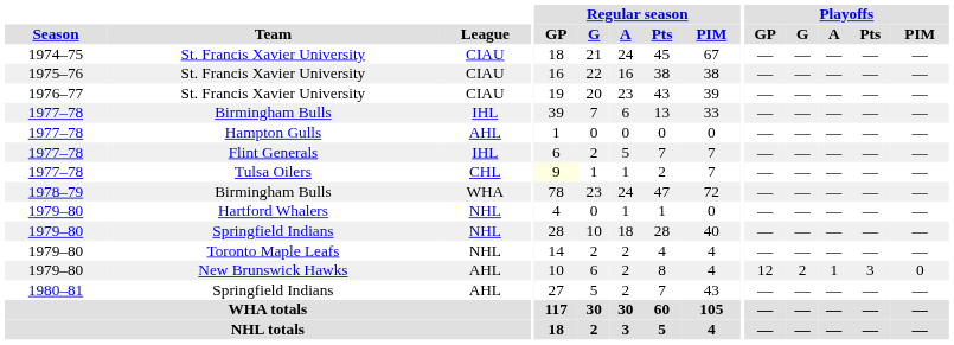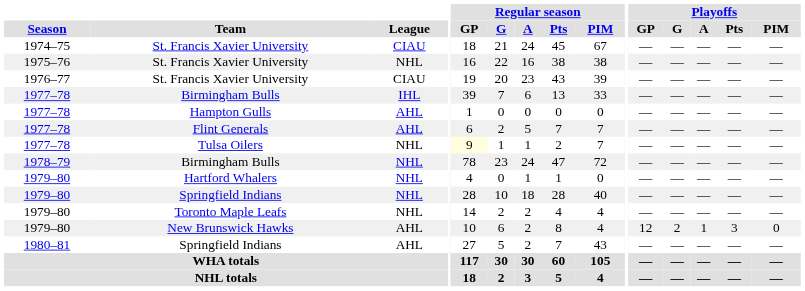 <table border="0" cellpadding="1" cellspacing="0" style="text-align:center; width:60em">
 <tr bgcolor="#e0e0e0">
 <th colspan="3" bgcolor="#ffffff"></th>
 <th rowspan="100" bgcolor="#ffffff"></th>
 <th colspan="5"><a href='#'>Regular season</a></th>
 <th rowspan="100" bgcolor="#ffffff"></th>
 <th colspan="5"><a href='#'>Playoffs</a></th>
 </tr>
 <tr bgcolor="#e0e0e0">
 <th><a href='#'>Season</a></th>
 <th>Team</th>
 <th>League</th>
 <th>GP</th>
 <th><a href='#'>G</a></th>
 <th><a href='#'>A</a></th>
 <th><a href='#'>Pts</a></th>
 <th><a href='#'>PIM</a></th>
 <th>GP</th>
 <th>G</th>
 <th>A</th>
 <th>Pts</th>
 <th>PIM</th>
 </tr>
 <tr>
 <td>1974–75</td>
 <td><a href='#'>St. Francis Xavier University</a></td>
 <td><a href='#'>CIAU</a></td>
 <td>18</td>
 <td>21</td>
 <td>24</td>
 <td>45</td>
 <td>67</td>
 <td>—</td>
 <td>—</td>
 <td>—</td>
 <td>—</td>
 <td>—</td>
 </tr>
 <tr bgcolor="#f0f0f0">
 <td>1975–76</td>
 <td>St. Francis Xavier University</td>
-<td>CIAU</td>
+<td>NHL</td>
 <td>16</td>
 <td>22</td>
 <td>16</td>
 <td>38</td>
 <td>38</td>
 <td>—</td>
 <td>—</td>
 <td>—</td>
 <td>—</td>
 <td>—</td>
 </tr>
 <tr>
 <td>1976–77</td>
 <td>St. Francis Xavier University</td>
 <td>CIAU</td>
 <td>19</td>
 <td>20</td>
 <td>23</td>
 <td>43</td>
 <td>39</td>
 <td>—</td>
 <td>—</td>
 <td>—</td>
 <td>—</td>
 <td>—</td>
 </tr>
 <tr bgcolor="#f0f0f0">
 <td><a href='#'>1977–78</a></td>
 <td><a href='#'>Birmingham Bulls</a></td>
 <td><a href='#'>IHL</a></td>
 <td>39</td>
 <td>7</td>
 <td>6</td>
 <td>13</td>
 <td>33</td>
 <td>—</td>
 <td>—</td>
 <td>—</td>
 <td>—</td>
 <td>—</td>
 </tr>
 <tr>
 <td><a href='#'>1977–78</a></td>
 <td><a href='#'>Hampton Gulls</a></td>
 <td><a href='#'>AHL</a></td>
 <td>1</td>
 <td>0</td>
 <td>0</td>
 <td>0</td>
 <td>0</td>
 <td>—</td>
 <td>—</td>
 <td>—</td>
 <td>—</td>
 <td>—</td>
 </tr>
 <tr bgcolor="#f0f0f0">
 <td><a href='#'>1977–78</a></td>
 <td><a href='#'>Flint Generals</a></td>
-<td><a href='#'>IHL</a></td>
+<td><a href='#'>AHL</a></td>
 <td>6</td>
 <td>2</td>
 <td>5</td>
 <td>7</td>
 <td>7</td>
 <td>—</td>
 <td>—</td>
 <td>—</td>
 <td>—</td>
 <td>—</td>
 </tr>
 <tr>
 <td><a href='#'>1977–78</a></td>
 <td><a href='#'>Tulsa Oilers</a></td>
-<td><a href='#'>CHL</a></td>
+<td>NHL</td>
 <td style="background: lightyellow;">9</td>
 <td>1</td>
 <td>1</td>
 <td>2</td>
 <td>7</td>
 <td>—</td>
 <td>—</td>
 <td>—</td>
 <td>—</td>
 <td>—</td>
 </tr>
 <tr bgcolor="#f0f0f0">
 <td><a href='#'>1978–79</a></td>
 <td>Birmingham Bulls</td>
-<td>WHA</td>
+<td><a href='#'>NHL</a></td>
 <td>78</td>
 <td>23</td>
 <td>24</td>
 <td>47</td>
 <td>72</td>
 <td>—</td>
 <td>—</td>
 <td>—</td>
 <td>—</td>
 <td>—</td>
 </tr>
 <tr>
 <td><a href='#'>1979–80</a></td>
 <td><a href='#'>Hartford Whalers</a></td>
 <td><a href='#'>NHL</a></td>
 <td>4</td>
 <td>0</td>
 <td>1</td>
 <td>1</td>
 <td>0</td>
 <td>—</td>
 <td>—</td>
 <td>—</td>
 <td>—</td>
 <td>—</td>
 </tr>
 <tr bgcolor="#f0f0f0">
 <td><a href='#'>1979–80</a></td>
 <td><a href='#'>Springfield Indians</a></td>
 <td><a href='#'>NHL</a></td>
 <td>28</td>
 <td>10</td>
 <td>18</td>
 <td>28</td>
 <td>40</td>
 <td>—</td>
 <td>—</td>
 <td>—</td>
 <td>—</td>
 <td>—</td>
 </tr>
 <tr>
 <td>1979–80</td>
 <td><a href='#'>Toronto Maple Leafs</a></td>
 <td>NHL</td>
 <td>14</td>
 <td>2</td>
 <td>2</td>
 <td>4</td>
 <td>4</td>
 <td>—</td>
 <td>—</td>
 <td>—</td>
 <td>—</td>
 <td>—</td>
 </tr>
 <tr bgcolor="#f0f0f0">
 <td>1979–80</td>
 <td><a href='#'>New Brunswick Hawks</a></td>
 <td>AHL</td>
 <td>10</td>
 <td>6</td>
 <td>2</td>
 <td>8</td>
 <td>4</td>
 <td>12</td>
 <td>2</td>
 <td>1</td>
 <td>3</td>
 <td>0</td>
 </tr>
 <tr>
 <td><a href='#'>1980–81</a></td>
 <td>Springfield Indians</td>
 <td>AHL</td>
 <td>27</td>
 <td>5</td>
 <td>2</td>
 <td>7</td>
 <td>43</td>
 <td>—</td>
 <td>—</td>
 <td>—</td>
 <td>—</td>
 <td>—</td>
 </tr>
 <tr bgcolor="#e0e0e0">
 <th colspan="3">WHA totals</th>
 <th>117</th>
 <th>30</th>
 <th>30</th>
 <th>60</th>
 <th>105</th>
 <th>—</th>
 <th>—</th>
 <th>—</th>
 <th>—</th>
 <th>—</th>
 </tr>
 <tr bgcolor="#e0e0e0">
 <th colspan="3">NHL totals</th>
 <th>18</th>
 <th>2</th>
 <th>3</th>
 <th>5</th>
 <th>4</th>
 <th>—</th>
 <th>—</th>
 <th>—</th>
 <th>—</th>
 <th>—</th>
 </tr>
 </table>
